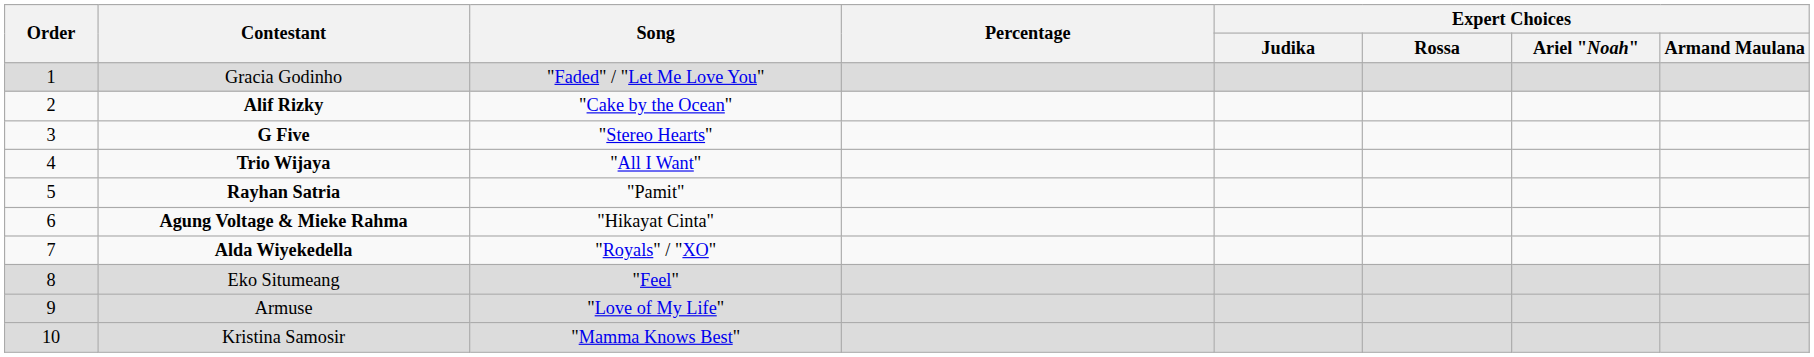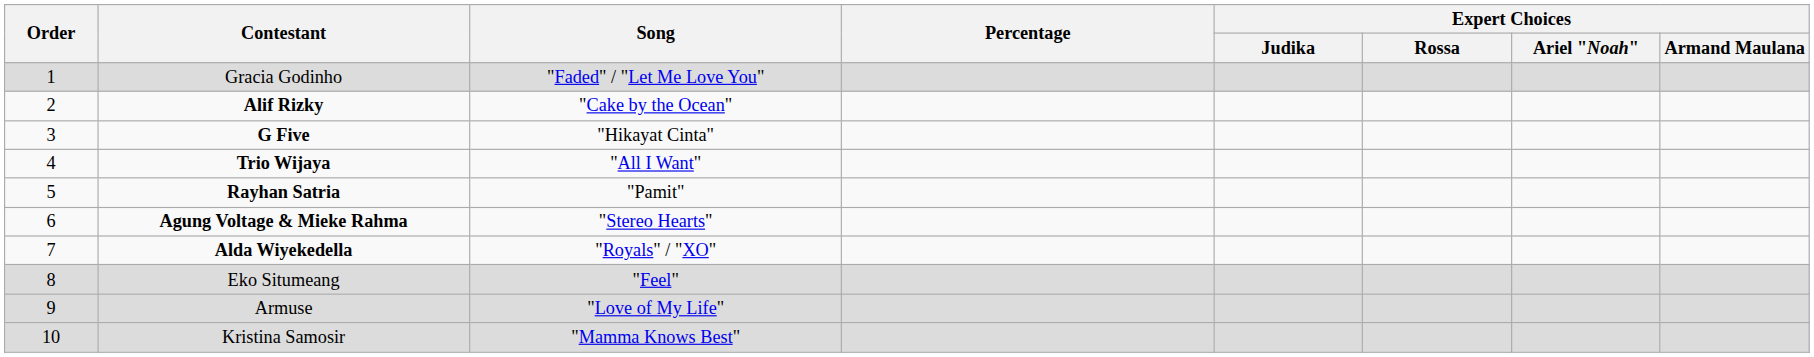 <table class="wikitable" style="text-align:center; width:100%;">
 <tr>
 <th scope="col" rowspan="2" style="width:05%;">Order</th>
 <th scope="col" rowspan="2" style="width:20%;">Contestant</th>
 <th scope="col" rowspan="2" style="width:20%;">Song</th>
 <th scope="col" rowspan="2" style="width:20%;">Percentage</th>
 <th scope="col" colspan="4" style="width:32%;">Expert Choices</th>
 </tr>
 <tr>
 <th style="width:08%;">Judika</th>
 <th style="width:08%;">Rossa</th>
 <th style="width:08%;">Ariel "<em>Noah</em>"</th>
 <th style="width:08%;">Armand Maulana</th>
 </tr>
 <tr style="background:#DCDCDC;">
 <td>1</td>
 <td>Gracia Godinho</td>
 <td>"<a href='#'>Faded</a>" / "<a href='#'>Let Me Love You</a>"</td>
 <td></td>
 <td></td>
 <td></td>
 <td></td>
 <td></td>
 </tr>
 <tr>
 <td>2</td>
 <td><strong>Alif Rizky</strong></td>
 <td>"<a href='#'>Cake by the Ocean</a>"</td>
 <td></td>
 <td></td>
 <td></td>
 <td></td>
 <td></td>
 </tr>
 <tr>
 <td>3</td>
 <td><strong>G Five</strong></td>
-<td>"<a href='#'>Stereo Hearts</a>"</td>
+<td>"Hikayat Cinta"</td>
 <td></td>
 <td></td>
 <td></td>
 <td></td>
 <td></td>
 </tr>
 <tr>
 <td>4</td>
 <td><strong>Trio Wijaya</strong></td>
 <td>"<a href='#'>All I Want</a>"</td>
 <td></td>
 <td></td>
 <td></td>
 <td></td>
 <td></td>
 </tr>
 <tr>
 <td>5</td>
 <td><strong>Rayhan Satria</strong></td>
 <td>"Pamit"</td>
 <td></td>
 <td></td>
 <td></td>
 <td></td>
 <td></td>
 </tr>
 <tr>
 <td>6</td>
 <td><strong>Agung Voltage & Mieke Rahma</strong></td>
-<td>"Hikayat Cinta"</td>
+<td>"<a href='#'>Stereo Hearts</a>"</td>
 <td></td>
 <td></td>
 <td></td>
 <td></td>
 <td></td>
 </tr>
 <tr>
 <td>7</td>
 <td><strong>Alda Wiyekedella</strong></td>
 <td>"<a href='#'>Royals</a>" / "<a href='#'>XO</a>"</td>
 <td></td>
 <td></td>
 <td></td>
 <td></td>
 <td></td>
 </tr>
 <tr style="background:#DCDCDC;">
 <td>8</td>
 <td>Eko Situmeang</td>
 <td>"<a href='#'>Feel</a>"</td>
 <td></td>
 <td></td>
 <td></td>
 <td></td>
 <td></td>
 </tr>
 <tr style="background:#DCDCDC;">
 <td>9</td>
 <td>Armuse</td>
 <td>"<a href='#'>Love of My Life</a>"</td>
 <td></td>
 <td></td>
 <td></td>
 <td></td>
 <td></td>
 </tr>
 <tr style="background:#DCDCDC;">
 <td>10</td>
 <td>Kristina Samosir</td>
 <td>"<a href='#'>Mamma Knows Best</a>"</td>
 <td></td>
 <td></td>
 <td></td>
 <td></td>
 <td></td>
 </tr>
 </table>
